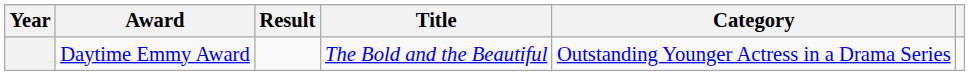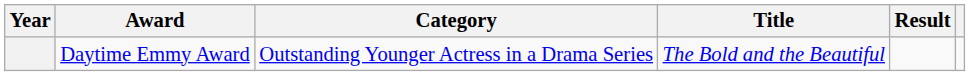 <table class="wikitable sortable plainrowheaders">
 <tr>
 <th scope="col">Year</th>
 <th scope="col">Award</th>
+<th scope="col">Category</th>
+<th scope="col">Title</th>
 <th scope="col">Result</th>
-<th scope="col">Title</th>
-<th scope="col">Category</th>
 <th scope="col" class="unsortable"></th>
 </tr>
 <tr>
 <th scope="row"></th>
 <td><a href='#'>Daytime Emmy Award</a></td>
+<td><a href='#'>Outstanding Younger Actress in a Drama Series</a></td>
+<td><em><a href='#'>The Bold and the Beautiful</a></em></td>
 <td></td>
-<td><em><a href='#'>The Bold and the Beautiful</a></em></td>
-<td><a href='#'>Outstanding Younger Actress in a Drama Series</a></td>
 <td></td>
 </tr>
 </table>
